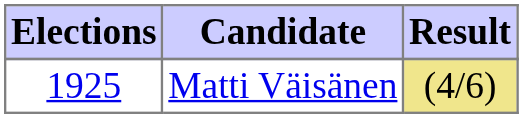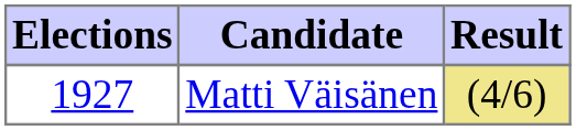 <table class="toccolours" border=1 cellspacing=0 cellpadding=2 style="text-align:center; border-collapse:collapse;">
 <tr style="background:#ccccff">
 <th>Elections</th>
 <th>Candidate</th>
 <th>Result</th>
 </tr>
 <tr style="background:#ccccff">
 </tr>
 <tr>
-<td><a href='#'>1925</a></td>
+<td><a href='#'>1927</a></td>
 <td rowspan=1><a href='#'>Matti Väisänen</a></td>
 <td style="background: khaki;">(4/6)</td>
 </tr>
 </table>
